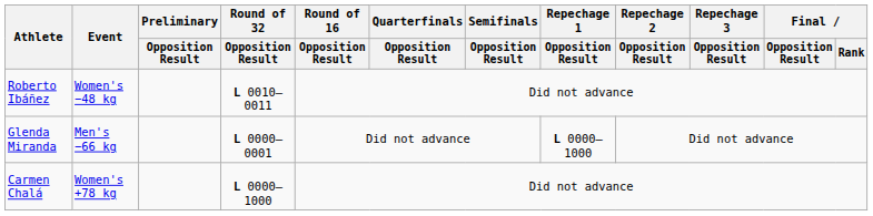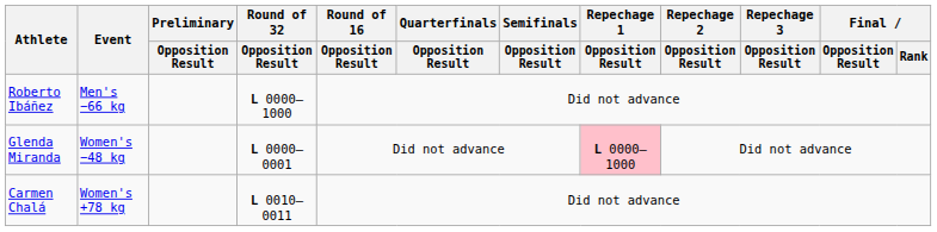 <table class="wikitable" style="font-size:90%">
 <tr>
 <th rowspan="2">Athlete</th>
 <th rowspan="2">Event</th>
 <th>Preliminary</th>
 <th>Round of 32</th>
 <th>Round of 16</th>
 <th>Quarterfinals</th>
 <th>Semifinals</th>
 <th>Repechage 1</th>
 <th>Repechage 2</th>
 <th>Repechage 3</th>
 <th colspan=2>Final / </th>
 </tr>
 <tr style="font-size:95%">
 <th>Opposition<br>Result</th>
 <th>Opposition<br>Result</th>
 <th>Opposition<br>Result</th>
 <th>Opposition<br>Result</th>
 <th>Opposition<br>Result</th>
 <th>Opposition<br>Result</th>
 <th>Opposition<br>Result</th>
 <th>Opposition<br>Result</th>
 <th>Opposition<br>Result</th>
 <th>Rank</th>
 </tr>
 <tr align=center>
 <td align=left><a href='#'>Roberto Ibáñez</a></td>
-<td align=left><a href='#'>Women's −48 kg</a></td>
+<td align=left><a href='#'>Men's −66 kg</a></td>
 <td></td>
-<td><br><strong>L</strong> 0010–0011</td>
+<td><br><strong>L</strong> 0000–1000</td>
 <td colspan=8>Did not advance</td>
 </tr>
 <tr align=center>
 <td align=left><a href='#'>Glenda Miranda</a></td>
-<td align=left><a href='#'>Men's −66 kg</a></td>
+<td align=left><a href='#'>Women's −48 kg</a></td>
 <td></td>
 <td><br><strong>L</strong> 0000–0001</td>
 <td colspan=3>Did not advance</td>
-<td><br><strong>L</strong> 0000–1000</td>
+<td style="background: pink;"><br><strong>L</strong> 0000–1000</td>
 <td colspan=4>Did not advance</td>
 </tr>
 <tr align=center>
 <td align=left><a href='#'>Carmen Chalá</a></td>
 <td align=left><a href='#'>Women's +78 kg</a></td>
 <td></td>
-<td><br><strong>L</strong> 0000–1000</td>
+<td><br><strong>L</strong> 0010–0011</td>
 <td colspan=8>Did not advance</td>
 </tr>
 </table>
